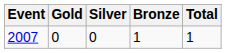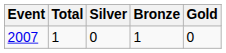 <table class="wikitable">
 <tr>
 <th>Event</th>
-<th>Gold</th>
+<th>Total</th>
 <th>Silver</th>
 <th>Bronze</th>
-<th>Total</th>
+<th>Gold</th>
 </tr>
 <tr>
 <td><a href='#'>2007</a></td>
-<td>0</td>
+<td>1</td>
 <td>0</td>
 <td>1</td>
-<td>1</td>
+<td>0</td>
 </tr>
 </table>
